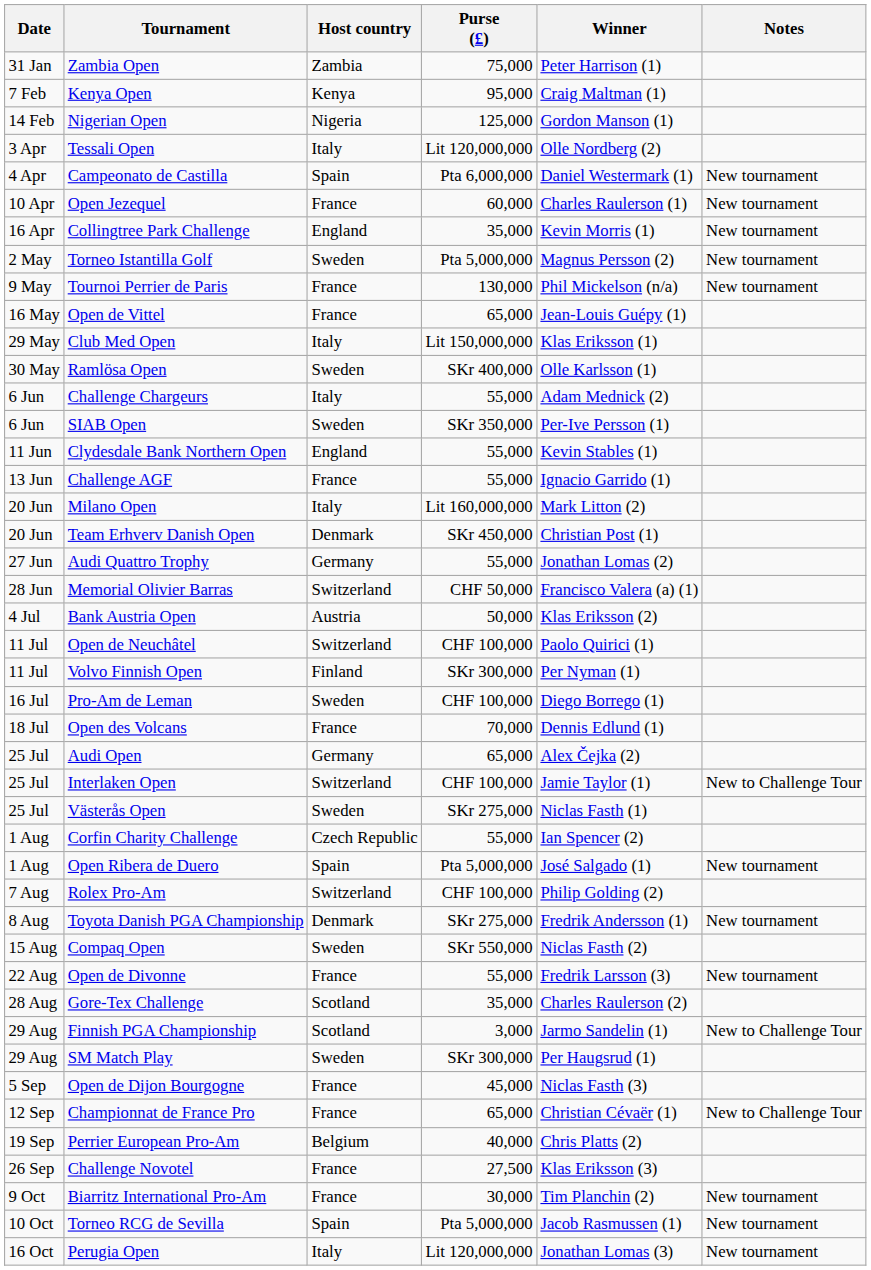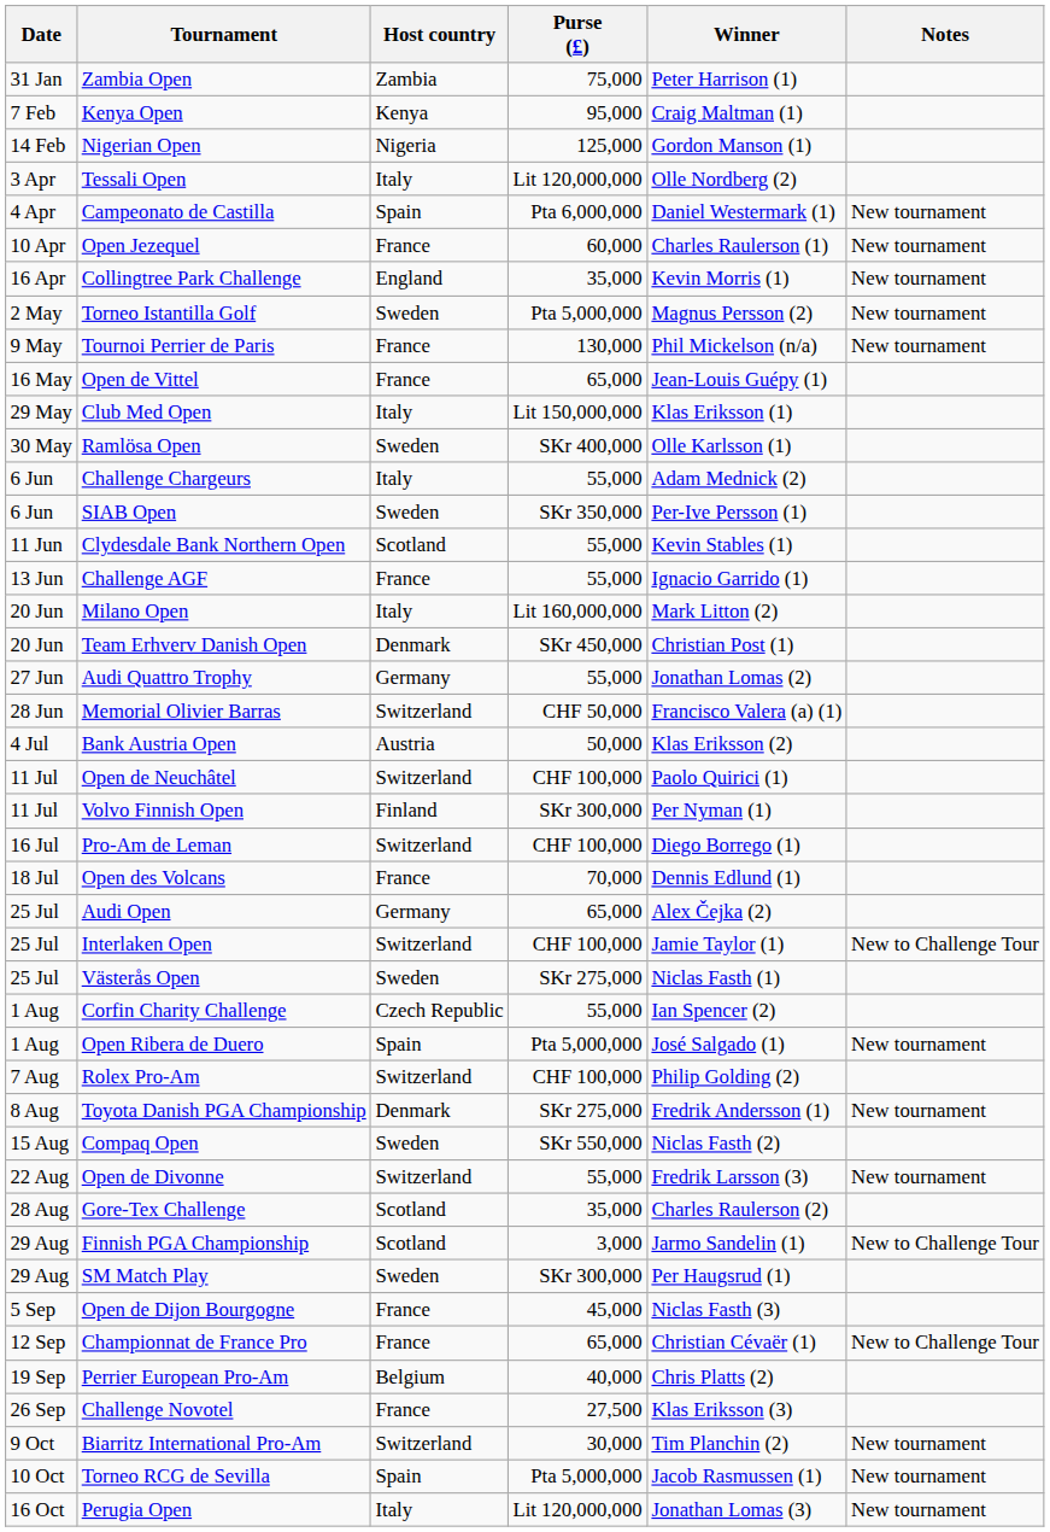 <table class="wikitable" style="font-size:95%">
 <tr>
 <th>Date</th>
 <th>Tournament</th>
 <th>Host country</th>
 <th>Purse<br>(<a href='#'>£</a>)</th>
 <th>Winner</th>
 <th>Notes</th>
 </tr>
 <tr>
 <td>31 Jan</td>
 <td><a href='#'>Zambia Open</a></td>
 <td>Zambia</td>
 <td align=right>75,000</td>
 <td> <a href='#'>Peter Harrison</a> (1)</td>
 <td></td>
 </tr>
 <tr>
 <td>7 Feb</td>
 <td><a href='#'>Kenya Open</a></td>
 <td>Kenya</td>
 <td align=right>95,000</td>
 <td> <a href='#'>Craig Maltman</a> (1)</td>
 <td></td>
 </tr>
 <tr>
 <td>14 Feb</td>
 <td><a href='#'>Nigerian Open</a></td>
 <td>Nigeria</td>
 <td align=right>125,000</td>
 <td> <a href='#'>Gordon Manson</a> (1)</td>
 <td></td>
 </tr>
 <tr>
 <td>3 Apr</td>
 <td><a href='#'>Tessali Open</a></td>
 <td>Italy</td>
 <td align=right>Lit 120,000,000</td>
 <td> <a href='#'>Olle Nordberg</a> (2)</td>
 <td></td>
 </tr>
 <tr>
 <td>4 Apr</td>
 <td><a href='#'>Campeonato de Castilla</a></td>
 <td>Spain</td>
 <td align=right>Pta 6,000,000</td>
 <td> <a href='#'>Daniel Westermark</a> (1)</td>
 <td>New tournament</td>
 </tr>
 <tr>
 <td>10 Apr</td>
 <td><a href='#'>Open Jezequel</a></td>
 <td>France</td>
 <td align=right>60,000</td>
 <td> <a href='#'>Charles Raulerson</a> (1)</td>
 <td>New tournament</td>
 </tr>
 <tr>
 <td>16 Apr</td>
 <td><a href='#'>Collingtree Park Challenge</a></td>
 <td>England</td>
 <td align=right>35,000</td>
 <td> <a href='#'>Kevin Morris</a> (1)</td>
 <td>New tournament</td>
 </tr>
 <tr>
 <td>2 May</td>
 <td><a href='#'>Torneo Istantilla Golf</a></td>
 <td>Sweden</td>
 <td align=right>Pta 5,000,000</td>
 <td> <a href='#'>Magnus Persson</a> (2)</td>
 <td>New tournament</td>
 </tr>
 <tr>
 <td>9 May</td>
 <td><a href='#'>Tournoi Perrier de Paris</a></td>
 <td>France</td>
 <td align=right>130,000</td>
 <td> <a href='#'>Phil Mickelson</a> (n/a)</td>
 <td>New tournament</td>
 </tr>
 <tr>
 <td>16 May</td>
 <td><a href='#'>Open de Vittel</a></td>
 <td>France</td>
 <td align=right>65,000</td>
 <td> <a href='#'>Jean-Louis Guépy</a> (1)</td>
 <td></td>
 </tr>
 <tr>
 <td>29 May</td>
 <td><a href='#'>Club Med Open</a></td>
 <td>Italy</td>
 <td align=right>Lit 150,000,000</td>
 <td> <a href='#'>Klas Eriksson</a> (1)</td>
 <td></td>
 </tr>
 <tr>
 <td>30 May</td>
 <td><a href='#'>Ramlösa Open</a></td>
 <td>Sweden</td>
 <td align=right>SKr 400,000</td>
 <td> <a href='#'>Olle Karlsson</a> (1)</td>
 <td></td>
 </tr>
 <tr>
 <td>6 Jun</td>
 <td><a href='#'>Challenge Chargeurs</a></td>
 <td>Italy</td>
 <td align=right>55,000</td>
 <td> <a href='#'>Adam Mednick</a> (2)</td>
 <td></td>
 </tr>
 <tr>
 <td>6 Jun</td>
 <td><a href='#'>SIAB Open</a></td>
 <td>Sweden</td>
 <td align=right>SKr 350,000</td>
 <td> <a href='#'>Per-Ive Persson</a> (1)</td>
 <td></td>
 </tr>
 <tr>
 <td>11 Jun</td>
 <td><a href='#'>Clydesdale Bank Northern Open</a></td>
-<td>England</td>
+<td>Scotland</td>
 <td align=right>55,000</td>
 <td> <a href='#'>Kevin Stables</a> (1)</td>
 <td></td>
 </tr>
 <tr>
 <td>13 Jun</td>
 <td><a href='#'>Challenge AGF</a></td>
 <td>France</td>
 <td align=right>55,000</td>
 <td> <a href='#'>Ignacio Garrido</a> (1)</td>
 <td></td>
 </tr>
 <tr>
 <td>20 Jun</td>
 <td><a href='#'>Milano Open</a></td>
 <td>Italy</td>
 <td align=right>Lit 160,000,000</td>
 <td> <a href='#'>Mark Litton</a> (2)</td>
 <td></td>
 </tr>
 <tr>
 <td>20 Jun</td>
 <td><a href='#'>Team Erhverv Danish Open</a></td>
 <td>Denmark</td>
 <td align=right>SKr 450,000</td>
 <td> <a href='#'>Christian Post</a> (1)</td>
 <td></td>
 </tr>
 <tr>
 <td>27 Jun</td>
 <td><a href='#'>Audi Quattro Trophy</a></td>
 <td>Germany</td>
 <td align=right>55,000</td>
 <td> <a href='#'>Jonathan Lomas</a> (2)</td>
 <td></td>
 </tr>
 <tr>
 <td>28 Jun</td>
 <td><a href='#'>Memorial Olivier Barras</a></td>
 <td>Switzerland</td>
 <td align=right>CHF 50,000</td>
 <td> <a href='#'>Francisco Valera</a> (a) (1)</td>
 <td></td>
 </tr>
 <tr>
 <td>4 Jul</td>
 <td><a href='#'>Bank Austria Open</a></td>
 <td>Austria</td>
 <td align=right>50,000</td>
 <td> <a href='#'>Klas Eriksson</a> (2)</td>
 <td></td>
 </tr>
 <tr>
 <td>11 Jul</td>
 <td><a href='#'>Open de Neuchâtel</a></td>
 <td>Switzerland</td>
 <td align=right>CHF 100,000</td>
 <td> <a href='#'>Paolo Quirici</a> (1)</td>
 <td></td>
 </tr>
 <tr>
 <td>11 Jul</td>
 <td><a href='#'>Volvo Finnish Open</a></td>
 <td>Finland</td>
 <td align=right>SKr 300,000</td>
 <td> <a href='#'>Per Nyman</a> (1)</td>
 <td></td>
 </tr>
 <tr>
 <td>16 Jul</td>
 <td><a href='#'>Pro-Am de Leman</a></td>
-<td>Sweden</td>
+<td>Switzerland</td>
 <td align=right>CHF 100,000</td>
 <td> <a href='#'>Diego Borrego</a> (1)</td>
 <td></td>
 </tr>
 <tr>
 <td>18 Jul</td>
 <td><a href='#'>Open des Volcans</a></td>
 <td>France</td>
 <td align=right>70,000</td>
 <td> <a href='#'>Dennis Edlund</a> (1)</td>
 <td></td>
 </tr>
 <tr>
 <td>25 Jul</td>
 <td><a href='#'>Audi Open</a></td>
 <td>Germany</td>
 <td align=right>65,000</td>
 <td> <a href='#'>Alex Čejka</a> (2)</td>
 <td></td>
 </tr>
 <tr>
 <td>25 Jul</td>
 <td><a href='#'>Interlaken Open</a></td>
 <td>Switzerland</td>
 <td align=right>CHF 100,000</td>
 <td> <a href='#'>Jamie Taylor</a> (1)</td>
 <td>New to Challenge Tour</td>
 </tr>
 <tr>
 <td>25 Jul</td>
 <td><a href='#'>Västerås Open</a></td>
 <td>Sweden</td>
 <td align=right>SKr 275,000</td>
 <td> <a href='#'>Niclas Fasth</a> (1)</td>
 <td></td>
 </tr>
 <tr>
 <td>1 Aug</td>
 <td><a href='#'>Corfin Charity Challenge</a></td>
 <td>Czech Republic</td>
 <td align=right>55,000</td>
 <td> <a href='#'>Ian Spencer</a> (2)</td>
 <td></td>
 </tr>
 <tr>
 <td>1 Aug</td>
 <td><a href='#'>Open Ribera de Duero</a></td>
 <td>Spain</td>
 <td align=right>Pta 5,000,000</td>
 <td> <a href='#'>José Salgado</a> (1)</td>
 <td>New tournament</td>
 </tr>
 <tr>
 <td>7 Aug</td>
 <td><a href='#'>Rolex Pro-Am</a></td>
 <td>Switzerland</td>
 <td align=right>CHF 100,000</td>
 <td> <a href='#'>Philip Golding</a> (2)</td>
 <td></td>
 </tr>
 <tr>
 <td>8 Aug</td>
 <td><a href='#'>Toyota Danish PGA Championship</a></td>
 <td>Denmark</td>
 <td align=right>SKr 275,000</td>
 <td> <a href='#'>Fredrik Andersson</a> (1)</td>
 <td>New tournament</td>
 </tr>
 <tr>
 <td>15 Aug</td>
 <td><a href='#'>Compaq Open</a></td>
 <td>Sweden</td>
 <td align=right>SKr 550,000</td>
 <td> <a href='#'>Niclas Fasth</a> (2)</td>
 <td></td>
 </tr>
 <tr>
 <td>22 Aug</td>
 <td><a href='#'>Open de Divonne</a></td>
-<td>France</td>
+<td>Switzerland</td>
 <td align=right>55,000</td>
 <td> <a href='#'>Fredrik Larsson</a> (3)</td>
 <td>New tournament</td>
 </tr>
 <tr>
 <td>28 Aug</td>
 <td><a href='#'>Gore-Tex Challenge</a></td>
 <td>Scotland</td>
 <td align=right>35,000</td>
 <td> <a href='#'>Charles Raulerson</a> (2)</td>
 <td></td>
 </tr>
 <tr>
 <td>29 Aug</td>
 <td><a href='#'>Finnish PGA Championship</a></td>
 <td>Scotland</td>
 <td align=right>3,000</td>
 <td> <a href='#'>Jarmo Sandelin</a> (1)</td>
 <td>New to Challenge Tour</td>
 </tr>
 <tr>
 <td>29 Aug</td>
 <td><a href='#'>SM Match Play</a></td>
 <td>Sweden</td>
 <td align=right>SKr 300,000</td>
 <td> <a href='#'>Per Haugsrud</a> (1)</td>
 <td></td>
 </tr>
 <tr>
 <td>5 Sep</td>
 <td><a href='#'>Open de Dijon Bourgogne</a></td>
 <td>France</td>
 <td align=right>45,000</td>
 <td> <a href='#'>Niclas Fasth</a> (3)</td>
 <td></td>
 </tr>
 <tr>
 <td>12 Sep</td>
 <td><a href='#'>Championnat de France Pro</a></td>
 <td>France</td>
 <td align=right>65,000</td>
 <td> <a href='#'>Christian Cévaër</a> (1)</td>
 <td>New to Challenge Tour</td>
 </tr>
 <tr>
 <td>19 Sep</td>
 <td><a href='#'>Perrier European Pro-Am</a></td>
 <td>Belgium</td>
 <td align=right>40,000</td>
 <td> <a href='#'>Chris Platts</a> (2)</td>
 <td></td>
 </tr>
 <tr>
 <td>26 Sep</td>
 <td><a href='#'>Challenge Novotel</a></td>
 <td>France</td>
 <td align=right>27,500</td>
 <td> <a href='#'>Klas Eriksson</a> (3)</td>
 <td></td>
 </tr>
 <tr>
 <td>9 Oct</td>
 <td><a href='#'>Biarritz International Pro-Am</a></td>
-<td>France</td>
+<td>Switzerland</td>
 <td align=right>30,000</td>
 <td> <a href='#'>Tim Planchin</a> (2)</td>
 <td>New tournament</td>
 </tr>
 <tr>
 <td>10 Oct</td>
 <td><a href='#'>Torneo RCG de Sevilla</a></td>
 <td>Spain</td>
 <td align=right>Pta 5,000,000</td>
 <td> <a href='#'>Jacob Rasmussen</a> (1)</td>
 <td>New tournament</td>
 </tr>
 <tr>
 <td>16 Oct</td>
 <td><a href='#'>Perugia Open</a></td>
 <td>Italy</td>
 <td align=right>Lit 120,000,000</td>
 <td> <a href='#'>Jonathan Lomas</a> (3)</td>
 <td>New tournament</td>
 </tr>
 </table>
